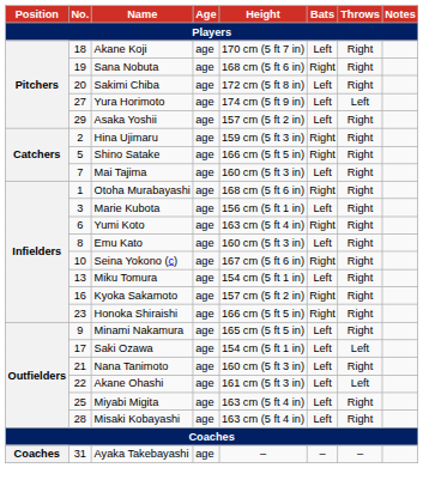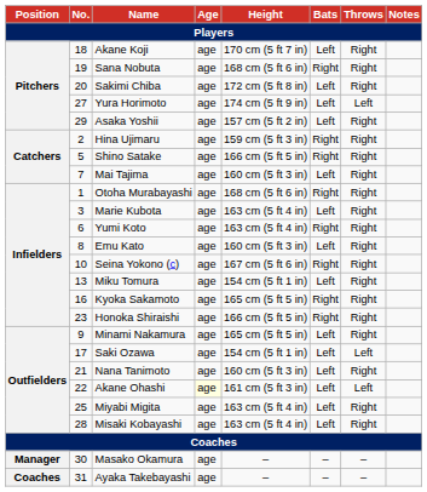 <table class="wikitable" style="font-size:smaller">
 <tr>
 <th style="background-color:#D02F26; color:#FFFFFF;">Position</th>
 <th style="background-color:#D02F26; color:#FFFFFF;">No.</th>
 <th style="background-color:#D02F26; color:#FFFFFF;">Name</th>
 <th style="background-color:#D02F26; color:#FFFFFF;">Age</th>
 <th style="background-color:#D02F26; color:#FFFFFF;">Height</th>
 <th style="background-color:#D02F26; color:#FFFFFF;">Bats</th>
 <th style="background-color:#D02F26; color:#FFFFFF;">Throws</th>
 <th style="background-color:#D02F26; color:#FFFFFF;">Notes</th>
 </tr>
 <tr>
 <th colspan="8" style="background-color:#002063; color:#FFFFFF;">Players</th>
 </tr>
 <tr>
 <th rowspan="5">Pitchers</th>
 <td align="center">18</td>
 <td> Akane Koji</td>
 <td>age </td>
 <td>170 cm (5 ft 7 in)</td>
 <td align="center">Left</td>
 <td align="center">Right</td>
 <td></td>
 </tr>
 <tr>
 <td align="center">19</td>
 <td> Sana Nobuta</td>
 <td>age </td>
 <td>168 cm (5 ft 6 in)</td>
 <td align="center">Right</td>
 <td align="center">Right</td>
 <td></td>
 </tr>
 <tr>
 <td align="center">20</td>
 <td> Sakimi Chiba</td>
 <td>age </td>
 <td>172 cm (5 ft 8 in)</td>
 <td align="center">Left</td>
 <td align="center">Right</td>
 <td></td>
 </tr>
 <tr>
 <td align="center">27</td>
 <td> Yura Horimoto</td>
 <td>age </td>
 <td>174 cm (5 ft 9 in)</td>
 <td align="center">Left</td>
 <td align="center">Left</td>
 <td></td>
 </tr>
 <tr>
 <td align="center">29</td>
 <td> Asaka Yoshii</td>
 <td>age </td>
 <td>157 cm (5 ft 2 in)</td>
 <td align="center">Left</td>
 <td align="center">Right</td>
 <td></td>
 </tr>
 <tr>
 <th rowspan="3">Catchers</th>
 <td align="center">2</td>
 <td> Hina Ujimaru</td>
 <td>age </td>
 <td>159 cm (5 ft 3 in)</td>
 <td align="center">Right</td>
 <td align="center">Right</td>
 <td></td>
 </tr>
 <tr>
 <td align="center">5</td>
 <td> Shino Satake</td>
 <td>age </td>
 <td>166 cm (5 ft 5 in)</td>
 <td align="center">Right</td>
 <td align="center">Right</td>
 <td></td>
 </tr>
 <tr>
 <td align="center">7</td>
 <td> Mai Tajima</td>
 <td>age </td>
 <td>160 cm (5 ft 3 in)</td>
 <td align="center">Left</td>
 <td align="center">Right</td>
 <td></td>
 </tr>
 <tr>
 <th rowspan="8">Infielders</th>
 <td align="center">1</td>
 <td> Otoha Murabayashi</td>
 <td>age </td>
 <td>168 cm (5 ft 6 in)</td>
 <td align="center">Right</td>
 <td align="center">Right</td>
 <td></td>
 </tr>
 <tr>
 <td align="center">3</td>
 <td> Marie Kubota</td>
 <td>age </td>
-<td>156 cm (5 ft 1 in)</td>
+<td>163 cm (5 ft 4 in)</td>
 <td align="center">Left</td>
 <td align="center">Right</td>
 <td></td>
 </tr>
 <tr>
 <td align="center">6</td>
 <td> Yumi Koto</td>
 <td>age </td>
 <td>163 cm (5 ft 4 in)</td>
 <td align="center">Right</td>
 <td align="center">Right</td>
 <td></td>
 </tr>
 <tr>
 <td align="center">8</td>
 <td> Emu Kato</td>
 <td>age </td>
 <td>160 cm (5 ft 3 in)</td>
 <td align="center">Left</td>
 <td align="center">Right</td>
 <td></td>
 </tr>
 <tr>
 <td align="center">10</td>
 <td> Seina Yokono (<a href='#'>c</a>)</td>
 <td>age </td>
 <td>167 cm (5 ft 6 in)</td>
 <td align="center">Right</td>
 <td align="center">Right</td>
 <td></td>
 </tr>
 <tr>
 <td align="center">13</td>
 <td> Miku Tomura</td>
 <td>age </td>
 <td>154 cm (5 ft 1 in)</td>
 <td align="center">Left</td>
 <td align="center">Right</td>
 <td></td>
 </tr>
 <tr>
 <td align="center">16</td>
 <td> Kyoka Sakamoto</td>
 <td>age </td>
-<td>157 cm (5 ft 2 in)</td>
+<td>165 cm (5 ft 5 in)</td>
 <td align="center">Right</td>
 <td align="center">Right</td>
 <td></td>
 </tr>
 <tr>
 <td align="center">23</td>
 <td> Honoka Shiraishi</td>
 <td>age </td>
 <td>166 cm (5 ft 5 in)</td>
 <td align="center">Right</td>
 <td align="center">Right</td>
 <td></td>
 </tr>
 <tr>
 <th rowspan="6">Outfielders</th>
 <td align="center">9</td>
 <td> Minami Nakamura</td>
 <td>age </td>
 <td>165 cm (5 ft 5 in)</td>
 <td align="center">Left</td>
 <td align="center">Right</td>
 <td></td>
 </tr>
 <tr>
 <td align="center">17</td>
 <td> Saki Ozawa</td>
 <td>age </td>
 <td>154 cm (5 ft 1 in)</td>
 <td align="center">Left</td>
 <td align="center">Left</td>
 <td></td>
 </tr>
 <tr>
 <td align="center">21</td>
 <td> Nana Tanimoto</td>
 <td>age </td>
 <td>160 cm (5 ft 3 in)</td>
 <td align="center">Left</td>
 <td align="center">Right</td>
 <td></td>
 </tr>
 <tr>
 <td align="center">22</td>
 <td> Akane Ohashi</td>
-<td>age </td>
+<td style="background: lightyellow;">age </td>
 <td>161 cm (5 ft 3 in)</td>
 <td align="center">Left</td>
 <td align="center">Left</td>
 <td></td>
 </tr>
 <tr>
 <td align="center">25</td>
 <td> Miyabi Migita</td>
 <td>age </td>
 <td>163 cm (5 ft 4 in)</td>
 <td align="center">Left</td>
 <td align="center">Right</td>
 <td></td>
 </tr>
 <tr>
 <td align="center">28</td>
 <td> Misaki Kobayashi</td>
 <td>age </td>
 <td>163 cm (5 ft 4 in)</td>
 <td align="center">Left</td>
 <td align="center">Right</td>
 <td></td>
 </tr>
 <tr>
 <th colspan="8" style="background-color:#002063; color:#FFFFFF;">Coaches</th>
 </tr>
 <tr>
+<th rowspan="1">Manager</th>
+<td align="center">30</td>
+<td> Masako Okamura</td>
+<td>age </td>
+<td align="center">–</td>
+<td align="center">–</td>
+<td align="center">–</td>
+<td></td>
+</tr>
+<tr>
 <th rowspan="1">Coaches</th>
 <td align="center">31</td>
 <td> Ayaka Takebayashi</td>
 <td>age </td>
 <td align="center">–</td>
 <td align="center">–</td>
 <td align="center">–</td>
 <td></td>
 </tr>
 </table>
